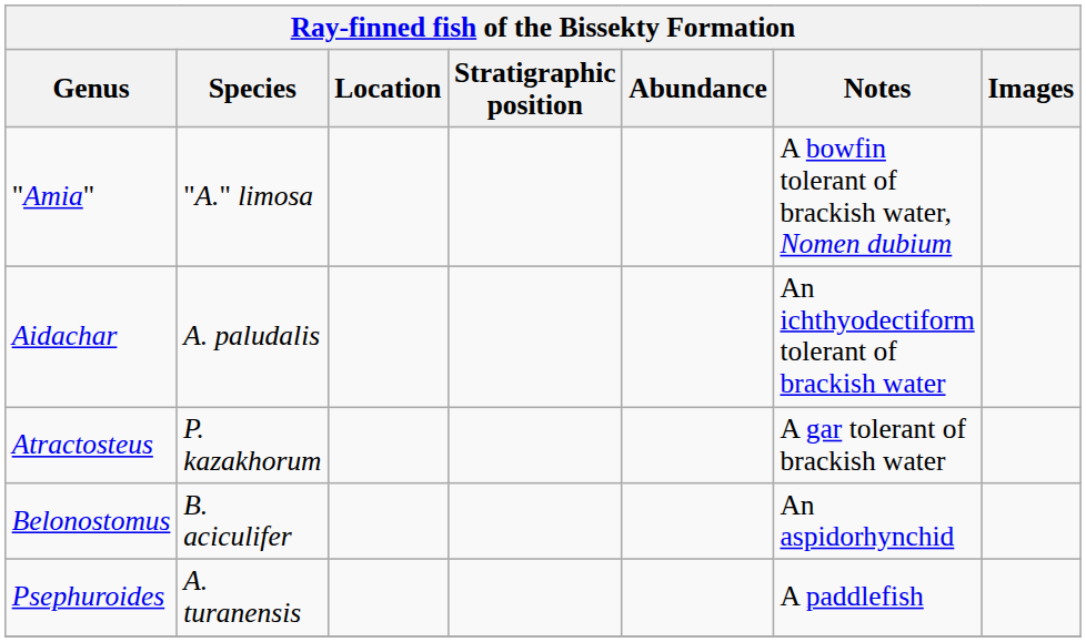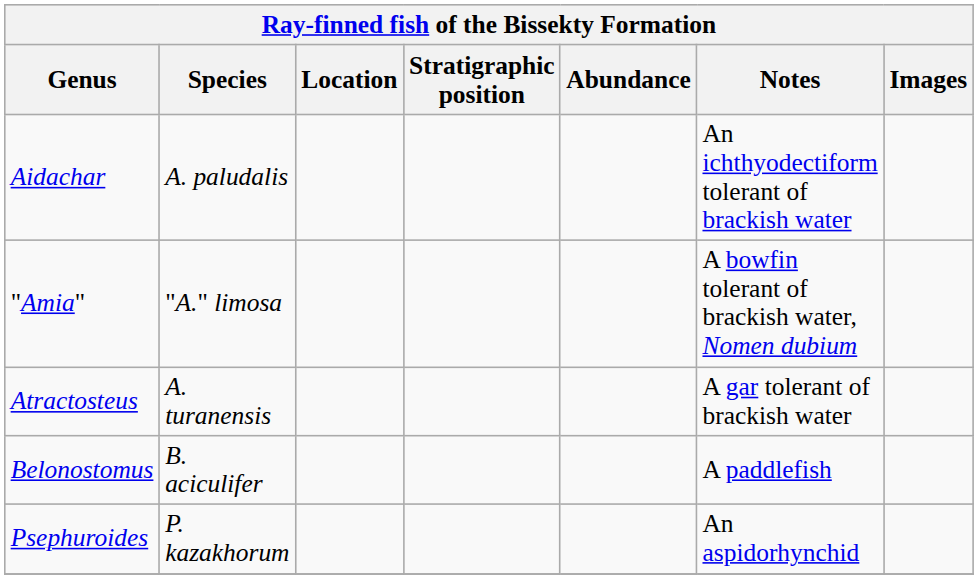 <table class="wikitable" align="center">
 <tr>
 <th colspan="7" align="center"><strong><a href='#'>Ray-finned fish</a> of the Bissekty Formation</strong></th>
 </tr>
 <tr>
 <th>Genus</th>
 <th>Species</th>
 <th>Location</th>
 <th>Stratigraphic position</th>
 <th>Abundance</th>
 <th>Notes</th>
 <th>Images</th>
 </tr>
 <tr>
+<td><em><a href='#'>Aidachar</a></em></td>
+<td><em>A. paludalis</em></td>
+<td></td>
+<td></td>
+<td></td>
+<td>An <a href='#'>ichthyodectiform</a> tolerant of <a href='#'>brackish water</a></td>
+<td></td>
+</tr>
+<tr>
 <td>"<em><a href='#'>Amia</a></em>"</td>
 <td>"<em>A.</em>" <em>limosa</em></td>
 <td></td>
 <td></td>
 <td></td>
 <td>A <a href='#'>bowfin</a> tolerant of brackish water, <em><a href='#'>Nomen dubium</a></em></td>
 <td></td>
 </tr>
 <tr>
-<td><em><a href='#'>Aidachar</a></em></td>
-<td><em>A. paludalis</em></td>
-<td></td>
-<td></td>
-<td></td>
-<td>An <a href='#'>ichthyodectiform</a> tolerant of <a href='#'>brackish water</a></td>
-<td></td>
-</tr>
-<tr>
 <td><em><a href='#'>Atractosteus</a></em></td>
-<td><em>P. kazakhorum</em></td>
+<td><em>A. turanensis</em></td>
 <td></td>
 <td></td>
 <td></td>
 <td>A <a href='#'>gar</a> tolerant of brackish water</td>
 <td></td>
 </tr>
 <tr>
 <td><em><a href='#'>Belonostomus</a></em></td>
 <td><em>B. aciculifer</em></td>
 <td></td>
 <td></td>
 <td></td>
-<td>An <a href='#'>aspidorhynchid</a></td>
+<td>A <a href='#'>paddlefish</a></td>
 <td></td>
 </tr>
 <tr>
 <td><em><a href='#'>Psephuroides</a></em></td>
-<td><em>A. turanensis</em></td>
+<td><em>P. kazakhorum</em></td>
 <td></td>
 <td></td>
 <td></td>
-<td>A <a href='#'>paddlefish</a></td>
+<td>An <a href='#'>aspidorhynchid</a></td>
 <td></td>
 </tr>
 <tr>
 </tr>
 </table>
